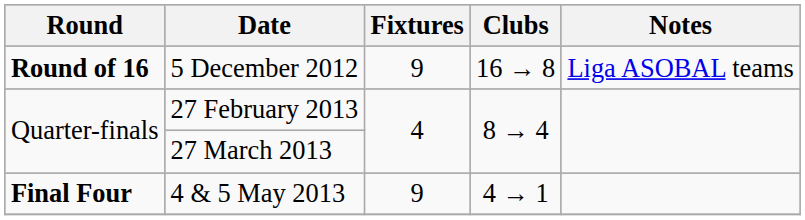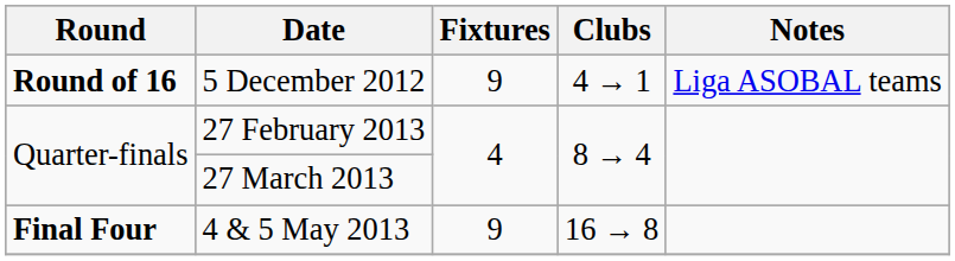 <table class="wikitable">
 <tr>
 <th>Round</th>
 <th>Date</th>
 <th>Fixtures</th>
 <th>Clubs</th>
 <th>Notes</th>
 </tr>
 <tr>
 <td><strong>Round of 16</strong></td>
 <td>5 December 2012</td>
 <td align="center">9</td>
-<td align="center">16 → 8</td>
+<td align="center">4 → 1</td>
 <td align="center"><a href='#'>Liga ASOBAL</a> teams</td>
 </tr>
 <tr>
 <td rowspan="2">Quarter-finals</td>
 <td>27 February 2013</td>
 <td rowspan="2" align="center">4</td>
 <td rowspan="2" align="center">8 → 4</td>
 <td rowspan="2" align="center"></td>
 </tr>
 <tr>
 <td>27 March 2013</td>
 </tr>
 <tr>
 <td><strong>Final Four</strong></td>
 <td>4 & 5 May 2013</td>
 <td align="center">9</td>
-<td align="center">4 → 1</td>
+<td align="center">16 → 8</td>
 <td></td>
 </tr>
 <tr>
 </tr>
 </table>
